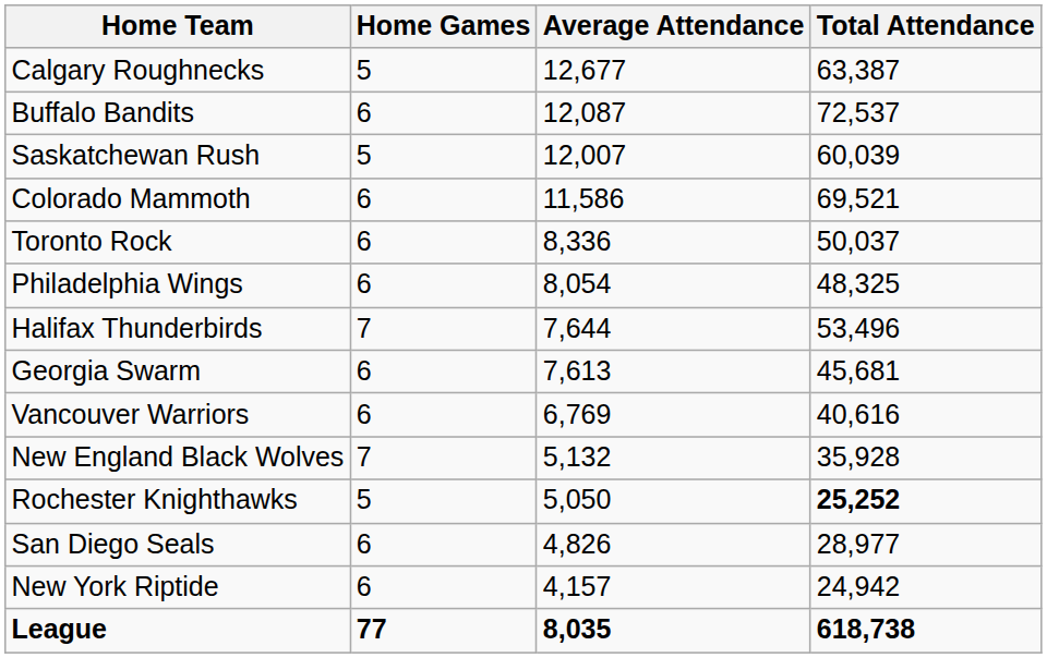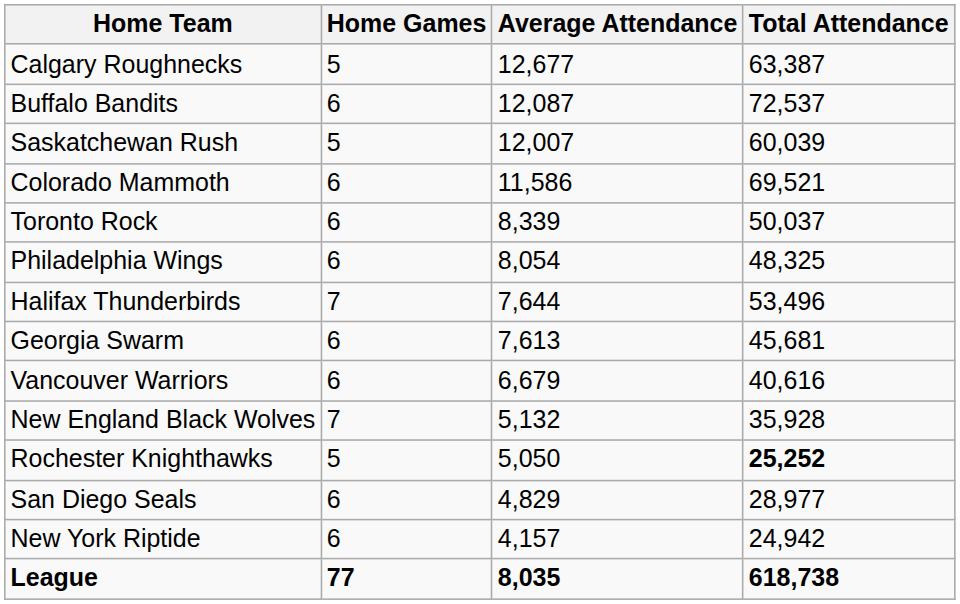 <table class="wikitable sortable">
 <tr>
 <th>Home Team</th>
 <th>Home Games</th>
 <th>Average Attendance</th>
 <th>Total Attendance</th>
 </tr>
 <tr>
 <td>Calgary Roughnecks</td>
 <td>5</td>
 <td>12,677</td>
 <td>63,387</td>
 </tr>
 <tr>
 <td>Buffalo Bandits</td>
 <td>6</td>
 <td>12,087</td>
 <td>72,537</td>
 </tr>
 <tr>
 <td>Saskatchewan Rush</td>
 <td>5</td>
 <td>12,007</td>
 <td>60,039</td>
 </tr>
 <tr>
 <td>Colorado Mammoth</td>
 <td>6</td>
 <td>11,586</td>
 <td>69,521</td>
 </tr>
 <tr>
 <td>Toronto Rock</td>
 <td>6</td>
-<td>8,336</td>
+<td>8,339</td>
 <td>50,037</td>
 </tr>
 <tr>
 <td>Philadelphia Wings</td>
 <td>6</td>
 <td>8,054</td>
 <td>48,325</td>
 </tr>
 <tr>
 <td>Halifax Thunderbirds</td>
 <td>7</td>
 <td>7,644</td>
 <td>53,496</td>
 </tr>
 <tr>
 <td>Georgia Swarm</td>
 <td>6</td>
 <td>7,613</td>
 <td>45,681</td>
 </tr>
 <tr>
 <td>Vancouver Warriors</td>
 <td>6</td>
-<td>6,769</td>
+<td>6,679</td>
 <td>40,616</td>
 </tr>
 <tr>
 <td>New England Black Wolves</td>
 <td>7</td>
 <td>5,132</td>
 <td>35,928</td>
 </tr>
 <tr>
 <td>Rochester Knighthawks</td>
 <td>5</td>
 <td>5,050</td>
 <td><strong>25,252</strong></td>
 </tr>
 <tr>
 <td>San Diego Seals</td>
 <td>6</td>
-<td>4,826</td>
+<td>4,829</td>
 <td>28,977</td>
 </tr>
 <tr>
 <td>New York Riptide</td>
 <td>6</td>
 <td>4,157</td>
 <td>24,942</td>
 </tr>
 <tr class="sortbottom">
 <td><strong>League</strong></td>
 <td><strong>77</strong></td>
 <td><strong>8,035</strong></td>
 <td><strong>618,738</strong></td>
 </tr>
 </table>
